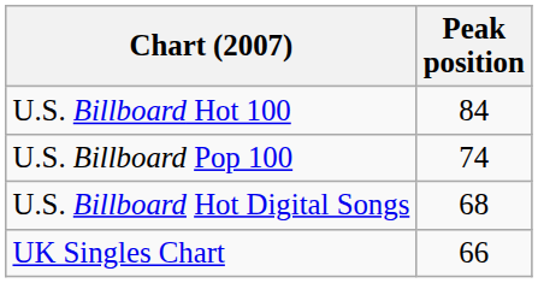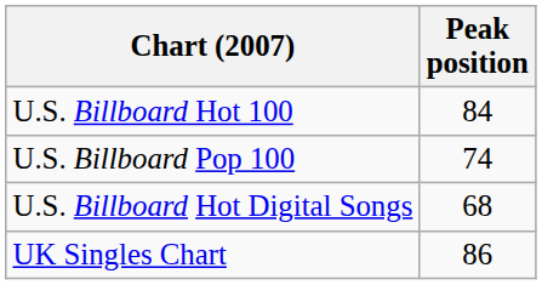 <table class="wikitable">
 <tr>
 <th align="left">Chart (2007)</th>
 <th align="left">Peak<br>position</th>
 </tr>
 <tr>
 <td align="left">U.S. <a href='#'><em>Billboard</em> Hot 100</a></td>
 <td style="text-align:center;">84</td>
 </tr>
 <tr>
 <td align="left">U.S. <em>Billboard</em> <a href='#'>Pop 100</a></td>
 <td style="text-align:center;">74</td>
 </tr>
 <tr>
 <td align="left">U.S. <em><a href='#'>Billboard</a></em> <a href='#'>Hot Digital Songs</a></td>
 <td style="text-align:center;">68</td>
 </tr>
 <tr>
 <td align="left"><a href='#'>UK Singles Chart</a></td>
-<td style="text-align:center;">66</td>
+<td style="text-align:center;">86</td>
 </tr>
 </table>
